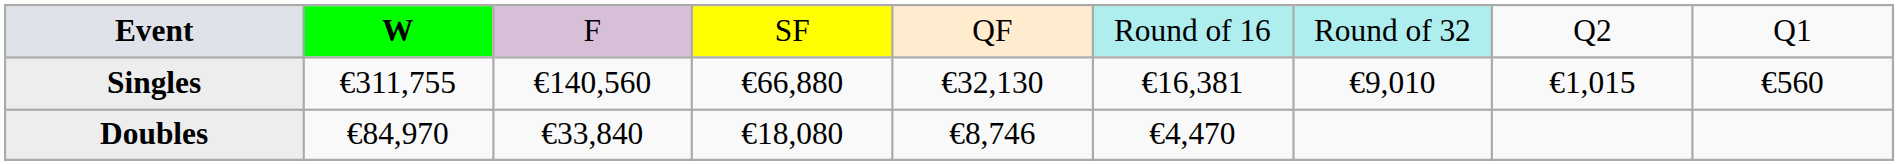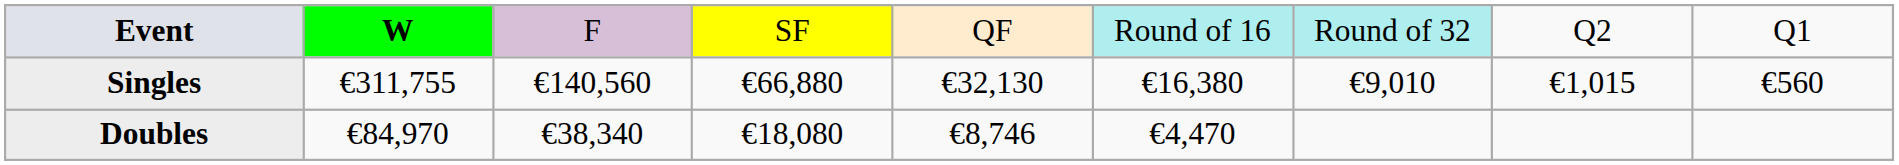 <table class=wikitable style=font-size:90%;text-align:center>
 <tr>
 <td width=130 bgcolor=dfe2e9><strong>Event</strong></td>
 <td width=80 bgcolor=lime><strong>W</strong></td>
 <td width=85 bgcolor=thistle>F</td>
 <td width=85 bgcolor=ffff00>SF</td>
 <td width=85 bgcolor=ffebcd>QF</td>
 <td width=85 bgcolor=afeeee>Round of 16</td>
 <td width=85 bgcolor=afeeee>Round of 32</td>
 <td width=85>Q2</td>
 <td width=85>Q1</td>
 </tr>
 <tr>
 <th style=background:#ededed>Singles</th>
 <td>€311,755</td>
 <td>€140,560</td>
 <td>€66,880</td>
 <td>€32,130</td>
-<td>€16,381</td>
+<td>€16,380</td>
 <td>€9,010</td>
 <td>€1,015</td>
 <td>€560</td>
 </tr>
 <tr>
 <th style=background:#ededed>Doubles</th>
 <td>€84,970</td>
-<td>€33,840</td>
+<td>€38,340</td>
 <td>€18,080</td>
 <td>€8,746</td>
 <td>€4,470</td>
 <td></td>
 <td></td>
 <td></td>
 </tr>
 </table>
